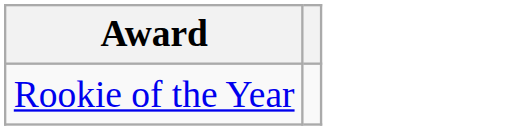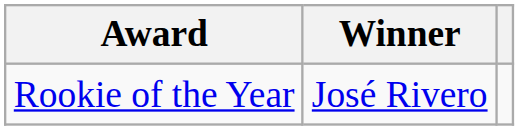 <table class="wikitable">
 <tr>
 <th>Award</th>
+<th>Winner</th>
 <th></th>
 </tr>
 <tr>
 <td><a href='#'>Rookie of the Year</a></td>
+<td> <a href='#'>José Rivero</a></td>
 <td></td>
 </tr>
 </table>
